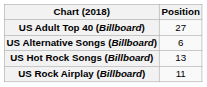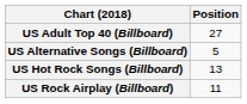 <table class="wikitable plainrowheaders" style="text-align:center">
 <tr>
 <th scope="col">Chart (2018)</th>
 <th scope="col">Position</th>
 </tr>
 <tr>
 <th scope="row">US Adult Top 40 (<em>Billboard</em>)</th>
 <td>27</td>
 </tr>
 <tr>
 <th scope="row">US Alternative Songs (<em>Billboard</em>)</th>
-<td>6</td>
+<td>5</td>
 </tr>
 <tr>
 <th scope="row">US Hot Rock Songs (<em>Billboard</em>)</th>
 <td>13</td>
 </tr>
 <tr>
 <th scope="row">US Rock Airplay (<em>Billboard</em>)</th>
 <td>11</td>
 </tr>
 </table>
